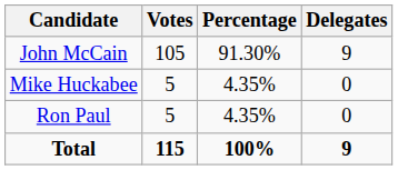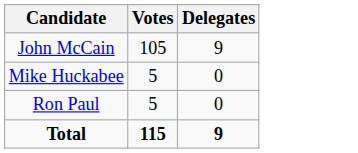 <table class="wikitable" style="text-align:center;">
 <tr>
 <th>Candidate</th>
 <th>Votes</th>
-<th>Percentage</th>
 <th>Delegates</th>
 </tr>
 <tr>
 <td><a href='#'>John McCain</a></td>
 <td>105</td>
-<td>91.30%</td>
 <td>9</td>
 </tr>
 <tr>
 <td><a href='#'>Mike Huckabee</a></td>
 <td>5</td>
-<td>4.35%</td>
 <td>0</td>
 </tr>
 <tr>
 <td><a href='#'>Ron Paul</a></td>
 <td>5</td>
-<td>4.35%</td>
 <td>0</td>
 </tr>
 <tr>
 <td><strong>Total</strong></td>
 <td><strong>115</strong></td>
-<td><strong>100%</strong></td>
 <td><strong>9</strong></td>
 </tr>
 </table>
